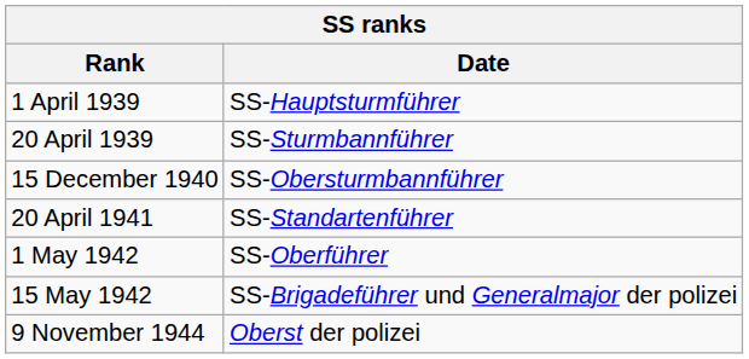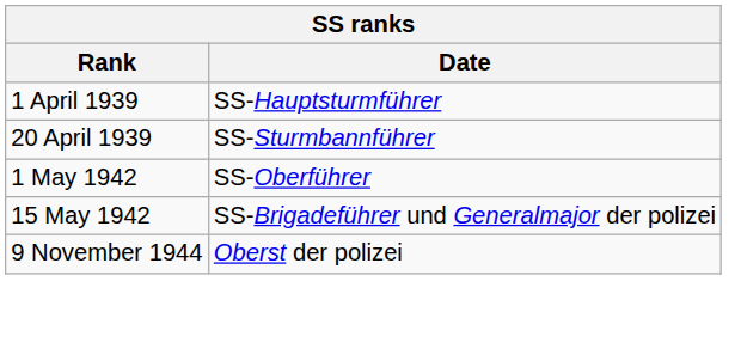 <table class="wikitable float-right">
 <tr>
 <th colspan="2">SS ranks</th>
 </tr>
 <tr>
 <th>Rank</th>
 <th>Date</th>
 </tr>
 <tr>
 <td>1 April 1939</td>
 <td>SS-<em><a href='#'>Hauptsturmführer</a></em></td>
 </tr>
 <tr>
 <td>20 April 1939</td>
 <td>SS-<em><a href='#'>Sturmbannführer</a></em></td>
 </tr>
 <tr>
-<td>15 December 1940</td>
-<td>SS-<em><a href='#'>Obersturmbannführer</a></em></td>
-</tr>
-<tr>
-<td>20 April 1941</td>
-<td>SS-<em><a href='#'>Standartenführer</a></em></td>
-</tr>
-<tr>
 <td>1 May 1942</td>
 <td>SS-<em><a href='#'>Oberführer</a></em></td>
 </tr>
 <tr>
 <td>15 May 1942</td>
 <td>SS-<em><a href='#'>Brigadeführer</a></em> und <em><a href='#'>Generalmajor</a></em> der polizei</td>
 </tr>
 <tr>
 <td>9 November 1944</td>
 <td><em><a href='#'>Oberst</a></em> der polizei</td>
 </tr>
 </table>
